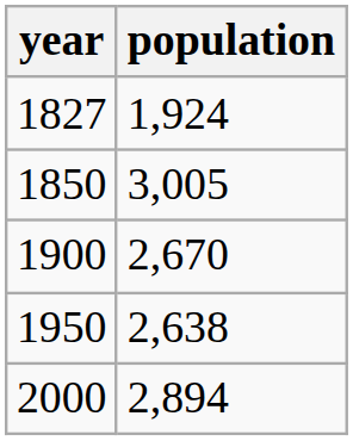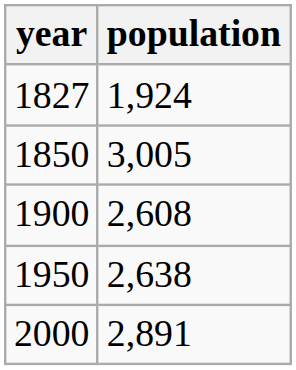 <table class="wikitable">
 <tr>
 <th>year</th>
 <th>population</th>
 </tr>
 <tr>
 <td>1827</td>
 <td>1,924</td>
 </tr>
 <tr>
 <td>1850</td>
 <td>3,005</td>
 </tr>
 <tr>
 <td>1900</td>
-<td>2,670</td>
+<td>2,608</td>
 </tr>
 <tr>
 <td>1950</td>
 <td>2,638</td>
 </tr>
 <tr>
 <td>2000</td>
-<td>2,894</td>
+<td>2,891</td>
 </tr>
 </table>
